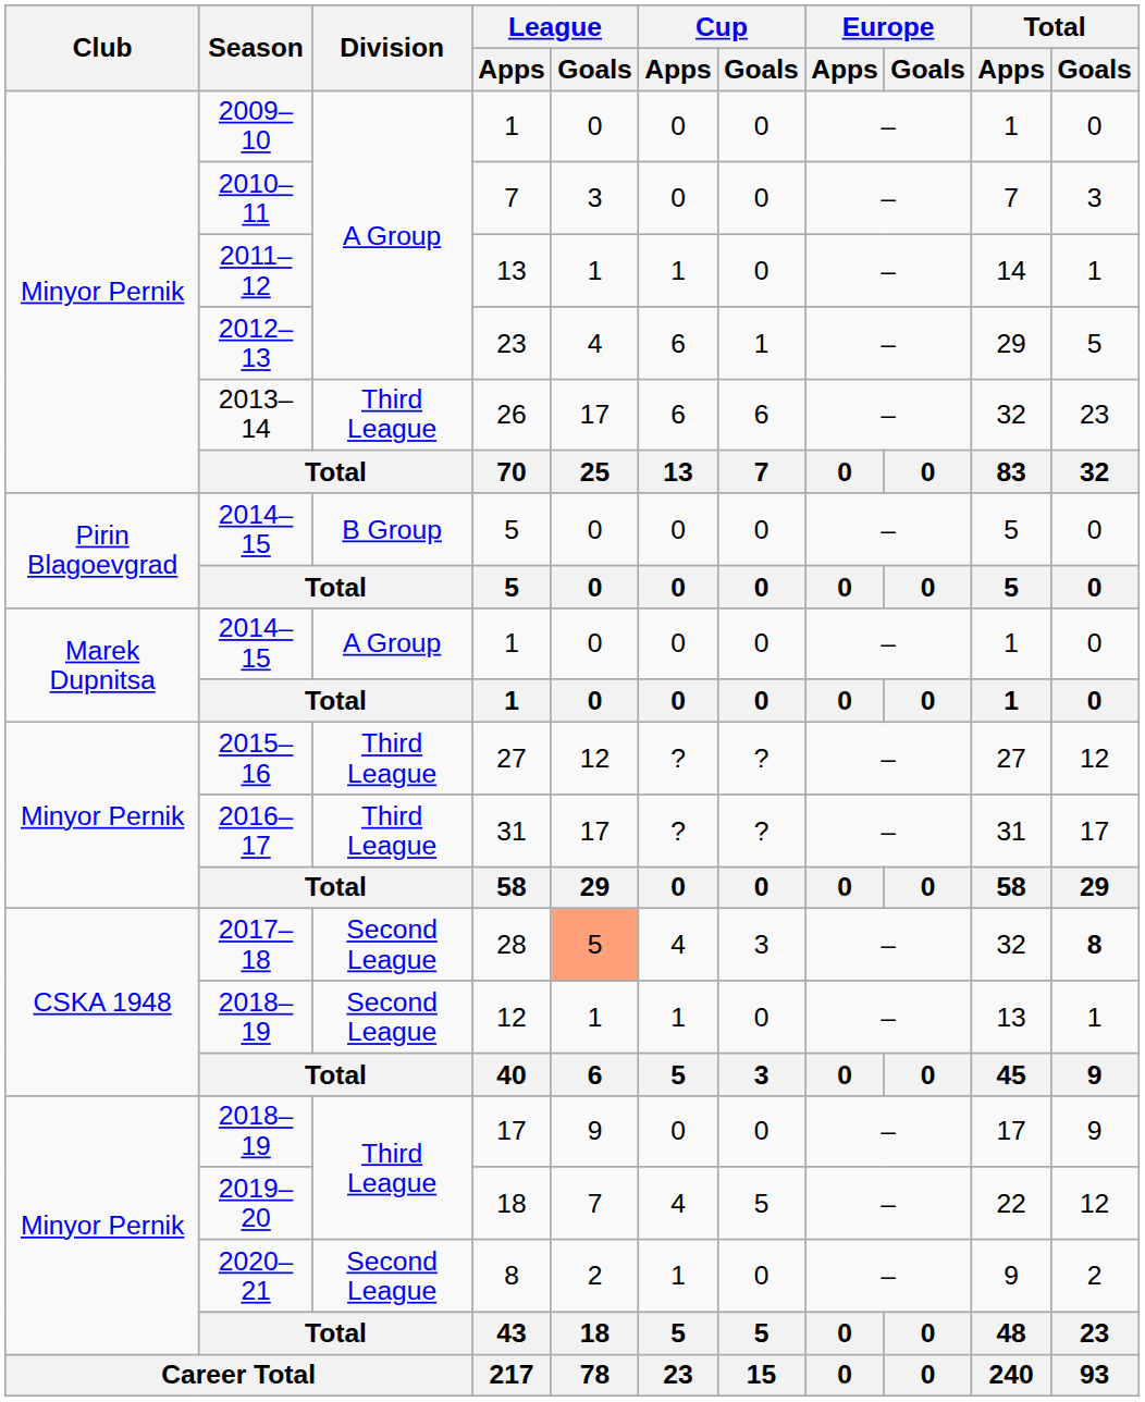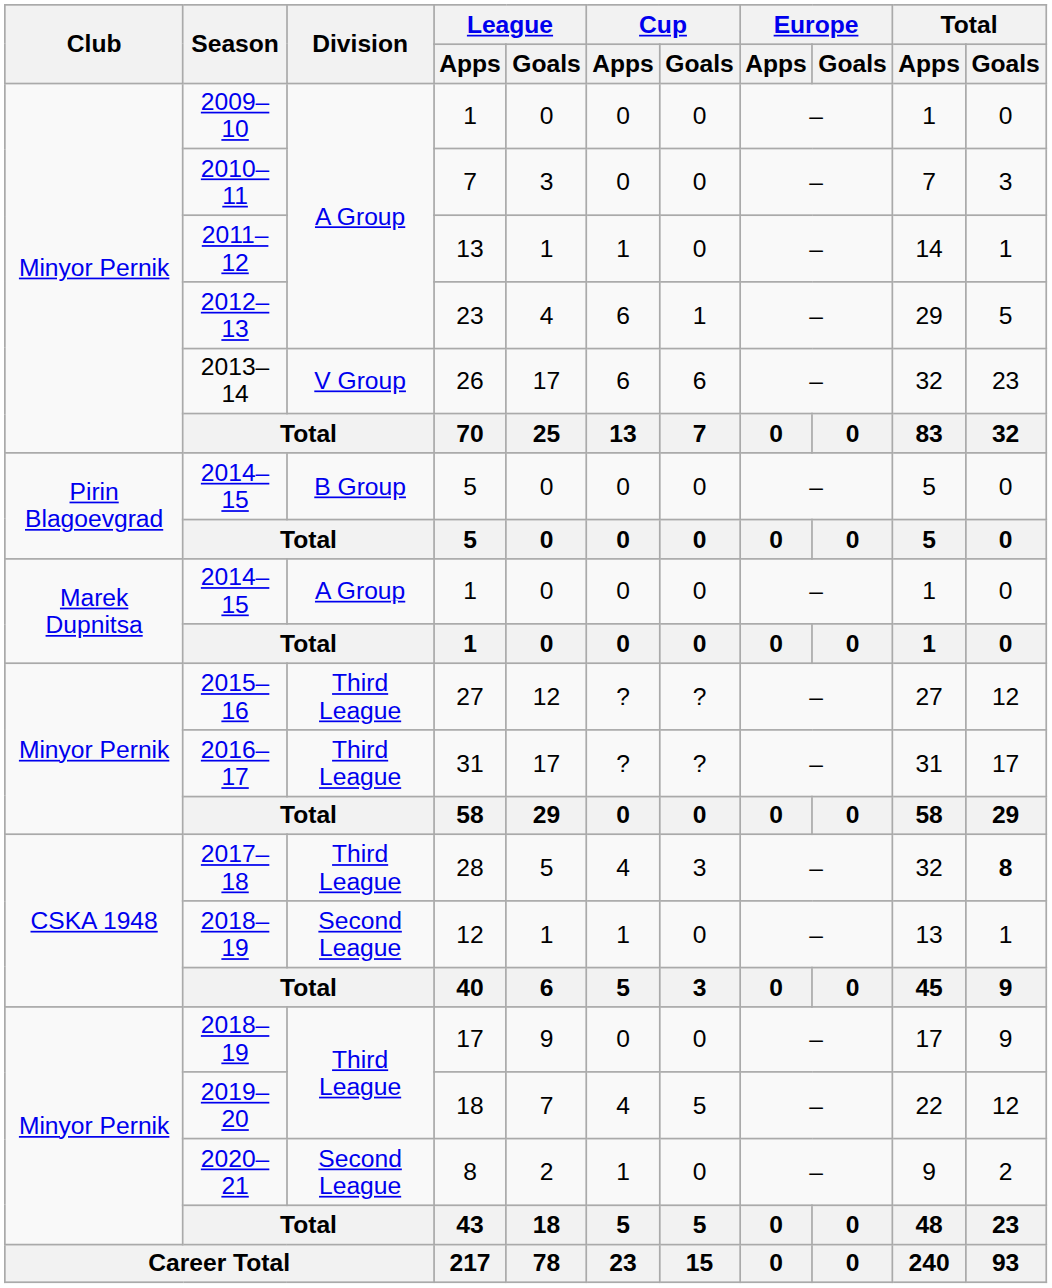 <table class="wikitable" style="font-size:90%; text-align: center">
 <tr>
 <th rowspan="2">Club</th>
 <th rowspan="2">Season</th>
 <th rowspan="2">Division</th>
 <th colspan="2"><a href='#'>League</a></th>
 <th colspan="2"><a href='#'>Cup</a></th>
 <th colspan="2"><a href='#'>Europe</a></th>
 <th colspan="2">Total</th>
 </tr>
 <tr>
 <th>Apps</th>
 <th>Goals</th>
 <th>Apps</th>
 <th>Goals</th>
 <th>Apps</th>
 <th>Goals</th>
 <th>Apps</th>
 <th>Goals</th>
 </tr>
 <tr>
 <td rowspan=6><a href='#'>Minyor Pernik</a></td>
 <td><a href='#'>2009–10</a></td>
 <td rowspan="4"><a href='#'>A Group</a></td>
 <td>1</td>
 <td>0</td>
 <td>0</td>
 <td>0</td>
 <td colspan="2">–</td>
 <td>1</td>
 <td>0</td>
 </tr>
 <tr>
 <td><a href='#'>2010–11</a></td>
 <td>7</td>
 <td>3</td>
 <td>0</td>
 <td>0</td>
 <td colspan="2">–</td>
 <td>7</td>
 <td>3</td>
 </tr>
 <tr>
 <td><a href='#'>2011–12</a></td>
 <td>13</td>
 <td>1</td>
 <td>1</td>
 <td>0</td>
 <td colspan="2">–</td>
 <td>14</td>
 <td>1</td>
 </tr>
 <tr>
 <td><a href='#'>2012–13</a></td>
 <td>23</td>
 <td>4</td>
 <td>6</td>
 <td>1</td>
 <td colspan="2">–</td>
 <td>29</td>
 <td>5</td>
 </tr>
 <tr>
 <td>2013–14</td>
-<td rowspan=1><a href='#'>Third League</a></td>
+<td rowspan="1"><a href='#'>V Group</a></td>
 <td>26</td>
 <td>17</td>
 <td>6</td>
 <td>6</td>
 <td colspan="2">–</td>
 <td>32</td>
 <td>23</td>
 </tr>
 <tr>
 <th colspan=2>Total</th>
 <th>70</th>
 <th>25</th>
 <th>13</th>
 <th>7</th>
 <th>0</th>
 <th>0</th>
 <th>83</th>
 <th>32</th>
 </tr>
 <tr>
 <td rowspan=2><a href='#'>Pirin Blagoevgrad</a></td>
 <td><a href='#'>2014–15</a></td>
 <td rowspan=1><a href='#'>B Group</a></td>
 <td>5</td>
 <td>0</td>
 <td>0</td>
 <td>0</td>
 <td colspan="2">–</td>
 <td>5</td>
 <td>0</td>
 </tr>
 <tr>
 <th colspan=2>Total</th>
 <th>5</th>
 <th>0</th>
 <th>0</th>
 <th>0</th>
 <th>0</th>
 <th>0</th>
 <th>5</th>
 <th>0</th>
 </tr>
 <tr>
 <td rowspan=2><a href='#'>Marek Dupnitsa</a></td>
 <td><a href='#'>2014–15</a></td>
 <td rowspan=1><a href='#'>A Group</a></td>
 <td>1</td>
 <td>0</td>
 <td>0</td>
 <td>0</td>
 <td colspan="2">–</td>
 <td>1</td>
 <td>0</td>
 </tr>
 <tr>
 <th colspan=2>Total</th>
 <th>1</th>
 <th>0</th>
 <th>0</th>
 <th>0</th>
 <th>0</th>
 <th>0</th>
 <th>1</th>
 <th>0</th>
 </tr>
 <tr>
 <td rowspan=3><a href='#'>Minyor Pernik</a></td>
 <td><a href='#'>2015–16</a></td>
 <td rowspan=1><a href='#'>Third League</a></td>
 <td>27</td>
 <td>12</td>
 <td>?</td>
 <td>?</td>
 <td colspan="2">–</td>
 <td>27</td>
 <td>12</td>
 </tr>
 <tr>
 <td><a href='#'>2016–17</a></td>
 <td rowspan=1><a href='#'>Third League</a></td>
 <td>31</td>
 <td>17</td>
 <td>?</td>
 <td>?</td>
 <td colspan="2">–</td>
 <td>31</td>
 <td>17</td>
 </tr>
 <tr>
 <th colspan=2>Total</th>
 <th>58</th>
 <th>29</th>
 <th>0</th>
 <th>0</th>
 <th>0</th>
 <th>0</th>
 <th>58</th>
 <th>29</th>
 </tr>
 <tr>
 <td rowspan=3><a href='#'>CSKA 1948</a></td>
 <td><a href='#'>2017–18</a></td>
-<td rowspan=1><a href='#'>Second League</a></td>
+<td rowspan=1><a href='#'>Third League</a></td>
 <td>28</td>
-<td style="background: lightsalmon;">5</td>
+<td>5</td>
 <td>4</td>
 <td>3</td>
 <td colspan="2">–</td>
 <td>32</td>
 <td><strong>8</strong></td>
 </tr>
 <tr>
 <td><a href='#'>2018–19</a></td>
 <td rowspan=1><a href='#'>Second League</a></td>
 <td>12</td>
 <td>1</td>
 <td>1</td>
 <td>0</td>
 <td colspan="2">–</td>
 <td>13</td>
 <td>1</td>
 </tr>
 <tr>
 <th colspan=2>Total</th>
 <th>40</th>
 <th>6</th>
 <th>5</th>
 <th>3</th>
 <th>0</th>
 <th>0</th>
 <th>45</th>
 <th>9</th>
 </tr>
 <tr>
 <td rowspan=4><a href='#'>Minyor Pernik</a></td>
 <td><a href='#'>2018–19</a></td>
 <td rowspan=2><a href='#'>Third League</a></td>
 <td>17</td>
 <td>9</td>
 <td>0</td>
 <td>0</td>
 <td colspan="2">–</td>
 <td>17</td>
 <td>9</td>
 </tr>
 <tr>
 <td><a href='#'>2019–20</a></td>
 <td>18</td>
 <td>7</td>
 <td>4</td>
 <td>5</td>
 <td colspan="2">–</td>
 <td>22</td>
 <td>12</td>
 </tr>
 <tr>
 <td><a href='#'>2020–21</a></td>
 <td rowspan=1><a href='#'>Second League</a></td>
 <td>8</td>
 <td>2</td>
 <td>1</td>
 <td>0</td>
 <td colspan="2">–</td>
 <td>9</td>
 <td>2</td>
 </tr>
 <tr>
 <th colspan=2>Total</th>
 <th>43</th>
 <th>18</th>
 <th>5</th>
 <th>5</th>
 <th>0</th>
 <th>0</th>
 <th>48</th>
 <th>23</th>
 </tr>
 <tr>
 <th colspan=3>Career Total</th>
 <th>217</th>
 <th>78</th>
 <th>23</th>
 <th>15</th>
 <th>0</th>
 <th>0</th>
 <th>240</th>
 <th>93</th>
 </tr>
 </table>
